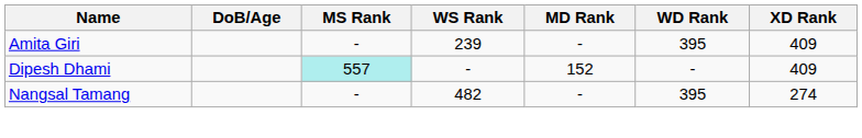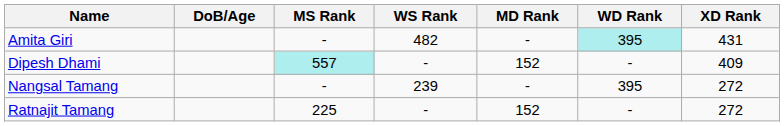 <table class="wikitable"  style="width:800px; font-size:95%; text-align:center">
 <tr>
 <th align="left">Name</th>
 <th align="left">DoB/Age</th>
 <th align="left">MS Rank</th>
 <th align="left">WS Rank</th>
 <th align="left">MD Rank</th>
 <th align="left">WD Rank</th>
 <th align="left">XD Rank</th>
 </tr>
 <tr>
 <td align="left"><a href='#'>Amita Giri</a></td>
 <td align="left"></td>
 <td>-</td>
-<td>239</td>
+<td>482</td>
 <td>-</td>
-<td>395</td>
-<td>409</td>
+<td style="background: paleturquoise;">395</td>
+<td>431</td>
 </tr>
 <tr>
 <td align="left"><a href='#'>Dipesh Dhami</a></td>
 <td align="left"></td>
 <td style="background: paleturquoise;">557</td>
 <td>-</td>
 <td>152</td>
 <td>-</td>
 <td>409</td>
 </tr>
 <tr>
 <td align="left"><a href='#'>Nangsal Tamang</a></td>
 <td align="left"></td>
 <td>-</td>
-<td>482</td>
+<td>239</td>
 <td>-</td>
 <td>395</td>
-<td>274</td>
+<td>272</td>
+</tr>
+<tr>
+<td align="left"><a href='#'>Ratnajit Tamang</a></td>
+<td align="left"></td>
+<td>225</td>
+<td>-</td>
+<td>152</td>
+<td>-</td>
+<td>272</td>
 </tr>
 </table>
